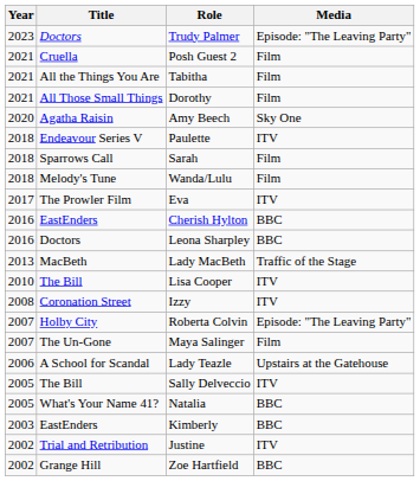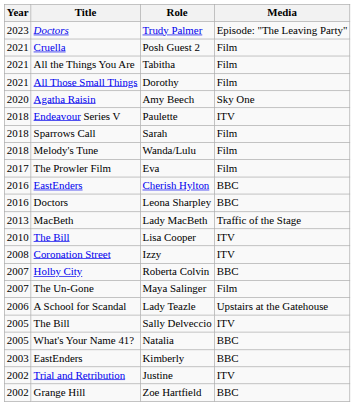 <table class="wikitable">
 <tr>
 <th>Year</th>
 <th>Title</th>
 <th>Role</th>
 <th>Media</th>
 </tr>
 <tr>
 <td>2023</td>
 <td><em><a href='#'>Doctors</a></em></td>
 <td><a href='#'>Trudy Palmer</a></td>
 <td>Episode: "The Leaving Party"</td>
 </tr>
 <tr>
 <td>2021</td>
 <td><a href='#'>Cruella</a></td>
 <td>Posh Guest 2</td>
 <td>Film</td>
 </tr>
 <tr>
 <td>2021</td>
 <td>All the Things You Are</td>
 <td>Tabitha</td>
 <td>Film</td>
 </tr>
 <tr>
 <td>2021</td>
 <td><a href='#'>All Those Small Things</a></td>
 <td>Dorothy</td>
 <td>Film</td>
 </tr>
 <tr>
 <td>2020</td>
 <td><a href='#'>Agatha Raisin</a></td>
 <td>Amy Beech</td>
 <td>Sky One</td>
 </tr>
 <tr>
 <td>2018</td>
 <td><a href='#'>Endeavour</a> Series V</td>
 <td>Paulette</td>
 <td>ITV</td>
 </tr>
 <tr>
 <td>2018</td>
 <td>Sparrows Call</td>
 <td>Sarah</td>
 <td>Film</td>
 </tr>
 <tr>
 <td>2018</td>
 <td>Melody's Tune</td>
 <td>Wanda/Lulu</td>
 <td>Film</td>
 </tr>
 <tr>
 <td>2017</td>
 <td>The Prowler Film</td>
 <td>Eva</td>
-<td>ITV</td>
+<td>Film</td>
 </tr>
 <tr>
 <td>2016</td>
 <td><a href='#'>EastEnders</a></td>
 <td><a href='#'>Cherish Hylton</a></td>
 <td>BBC</td>
 </tr>
 <tr>
 <td>2016</td>
 <td>Doctors</td>
 <td>Leona Sharpley</td>
 <td>BBC</td>
 </tr>
 <tr>
 <td>2013</td>
 <td>MacBeth</td>
 <td>Lady MacBeth</td>
 <td>Traffic of the Stage</td>
 </tr>
 <tr>
 <td>2010</td>
 <td><a href='#'>The Bill</a></td>
 <td>Lisa Cooper</td>
 <td>ITV</td>
 </tr>
 <tr>
 <td>2008</td>
 <td><a href='#'>Coronation Street</a></td>
 <td>Izzy</td>
 <td>ITV</td>
 </tr>
 <tr>
 <td>2007</td>
 <td><a href='#'>Holby City</a></td>
 <td>Roberta Colvin</td>
-<td>Episode: "The Leaving Party"</td>
+<td>BBC</td>
 </tr>
 <tr>
 <td>2007</td>
 <td>The Un-Gone</td>
 <td>Maya Salinger</td>
 <td>Film</td>
 </tr>
 <tr>
 <td>2006</td>
 <td>A School for Scandal</td>
 <td>Lady Teazle</td>
 <td>Upstairs at the Gatehouse</td>
 </tr>
 <tr>
 <td>2005</td>
 <td>The Bill</td>
 <td>Sally Delveccio</td>
 <td>ITV</td>
 </tr>
 <tr>
 <td>2005</td>
 <td>What's Your Name 41?</td>
 <td>Natalia</td>
 <td>BBC</td>
 </tr>
 <tr>
 <td>2003</td>
 <td>EastEnders</td>
 <td>Kimberly</td>
 <td>BBC</td>
 </tr>
 <tr>
 <td>2002</td>
 <td><a href='#'>Trial and Retribution</a></td>
 <td>Justine</td>
 <td>ITV</td>
 </tr>
 <tr>
 <td>2002</td>
 <td>Grange Hill</td>
 <td>Zoe Hartfield</td>
 <td>BBC</td>
 </tr>
 </table>
